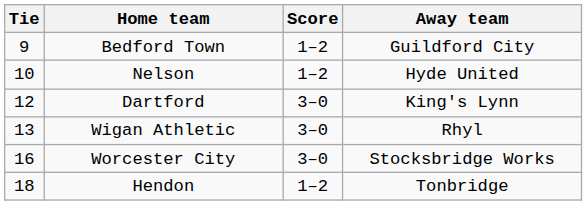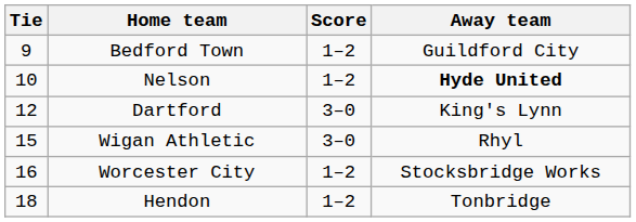 <table class="wikitable" style="text-align:center;">
 <tr>
 <th width=20>Tie</th>
 <th width=175>Home team</th>
 <th width=20>Score</th>
 <th width=175>Away team</th>
 </tr>
 <tr>
 <td>9</td>
 <td>Bedford Town</td>
 <td>1–2</td>
 <td>Guildford City</td>
 </tr>
 <tr>
 <td>10</td>
 <td>Nelson</td>
 <td>1–2</td>
-<td>Hyde United</td>
+<td><strong>Hyde United</strong></td>
 </tr>
 <tr>
 <td>12</td>
 <td>Dartford</td>
 <td>3–0</td>
 <td>King's Lynn</td>
 </tr>
 <tr>
-<td>13</td>
+<td>15</td>
 <td>Wigan Athletic</td>
 <td>3–0</td>
 <td>Rhyl</td>
 </tr>
 <tr>
 <td>16</td>
 <td>Worcester City</td>
-<td>3–0</td>
+<td>1–2</td>
 <td>Stocksbridge Works</td>
 </tr>
 <tr>
 <td>18</td>
 <td>Hendon</td>
 <td>1–2</td>
 <td>Tonbridge</td>
 </tr>
 </table>
